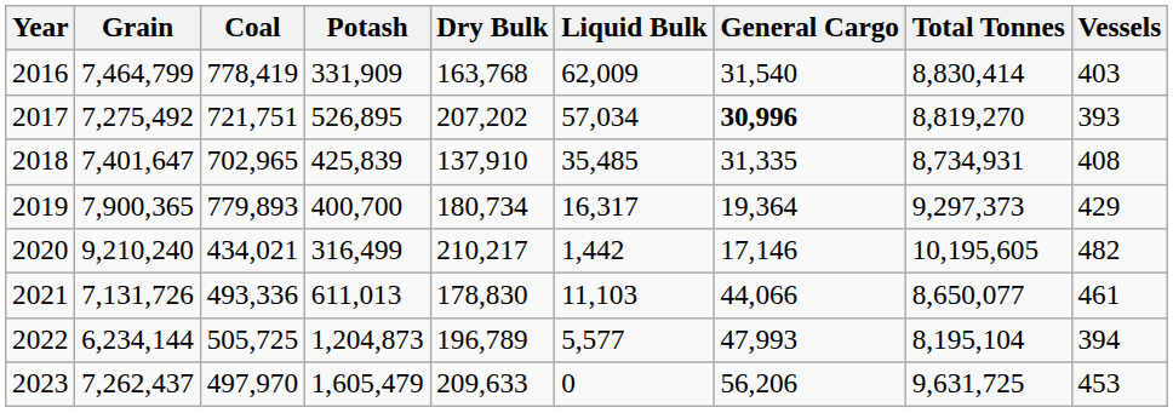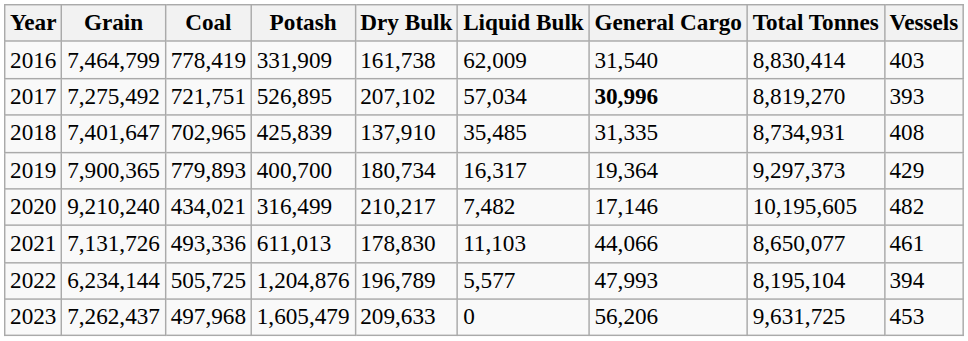 <table class="wikitable sortable">
 <tr>
 <th>Year</th>
 <th>Grain</th>
 <th>Coal</th>
 <th>Potash</th>
 <th>Dry Bulk</th>
 <th>Liquid Bulk</th>
 <th>General Cargo</th>
 <th>Total Tonnes</th>
 <th>Vessels</th>
 </tr>
 <tr>
 <td>2016</td>
 <td>7,464,799</td>
 <td>778,419</td>
 <td>331,909</td>
-<td>163,768</td>
+<td>161,738</td>
 <td>62,009</td>
 <td>31,540</td>
 <td>8,830,414</td>
 <td>403</td>
 </tr>
 <tr>
 <td>2017</td>
 <td>7,275,492</td>
 <td>721,751</td>
 <td>526,895</td>
-<td>207,202</td>
+<td>207,102</td>
 <td>57,034</td>
 <td><strong>30,996</strong></td>
 <td>8,819,270</td>
 <td>393</td>
 </tr>
 <tr>
 <td>2018</td>
 <td>7,401,647</td>
 <td>702,965</td>
 <td>425,839</td>
 <td>137,910</td>
 <td>35,485</td>
 <td>31,335</td>
 <td>8,734,931</td>
 <td>408</td>
 </tr>
 <tr>
 <td>2019</td>
 <td>7,900,365</td>
 <td>779,893</td>
 <td>400,700</td>
 <td>180,734</td>
 <td>16,317</td>
 <td>19,364</td>
 <td>9,297,373</td>
 <td>429</td>
 </tr>
 <tr>
 <td>2020</td>
 <td>9,210,240</td>
 <td>434,021</td>
 <td>316,499</td>
 <td>210,217</td>
-<td>1,442</td>
+<td>7,482</td>
 <td>17,146</td>
 <td>10,195,605</td>
 <td>482</td>
 </tr>
 <tr>
 <td>2021</td>
 <td>7,131,726</td>
 <td>493,336</td>
 <td>611,013</td>
 <td>178,830</td>
 <td>11,103</td>
 <td>44,066</td>
 <td>8,650,077</td>
 <td>461</td>
 </tr>
 <tr>
 <td>2022</td>
 <td>6,234,144</td>
 <td>505,725</td>
-<td>1,204,873</td>
+<td>1,204,876</td>
 <td>196,789</td>
 <td>5,577</td>
 <td>47,993</td>
 <td>8,195,104</td>
 <td>394</td>
 </tr>
 <tr>
 <td>2023</td>
 <td>7,262,437</td>
-<td>497,970</td>
+<td>497,968</td>
 <td>1,605,479</td>
 <td>209,633</td>
 <td>0</td>
 <td>56,206</td>
 <td>9,631,725</td>
 <td>453</td>
 </tr>
 </table>
